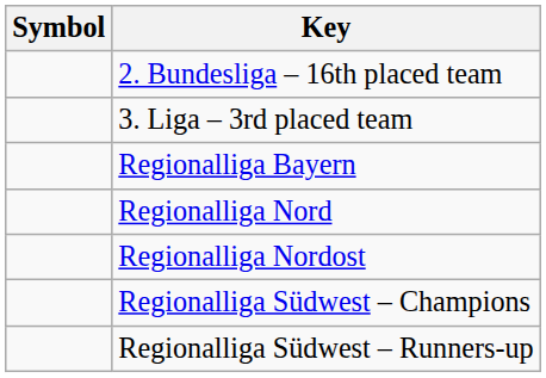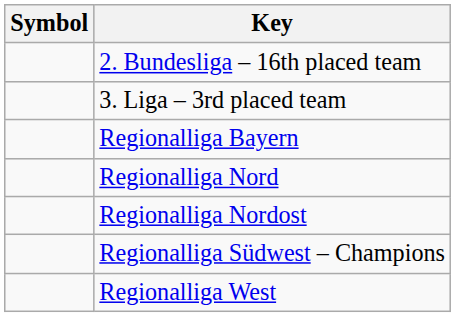 <table class="wikitable" align="center">
 <tr>
 <th>Symbol</th>
 <th>Key</th>
 </tr>
 <tr>
 <td></td>
 <td><a href='#'>2. Bundesliga</a> – 16th placed team</td>
 </tr>
 <tr>
 <td></td>
 <td>3. Liga – 3rd placed team</td>
 </tr>
 <tr>
 <td></td>
 <td><a href='#'>Regionalliga Bayern</a></td>
 </tr>
 <tr>
 <td></td>
 <td><a href='#'>Regionalliga Nord</a></td>
 </tr>
 <tr>
 <td></td>
 <td><a href='#'>Regionalliga Nordost</a></td>
 </tr>
 <tr>
 <td></td>
 <td><a href='#'>Regionalliga Südwest</a> – Champions</td>
 </tr>
 <tr>
 <td></td>
-<td>Regionalliga Südwest – Runners-up</td>
+<td><a href='#'>Regionalliga West</a></td>
 </tr>
 </table>
